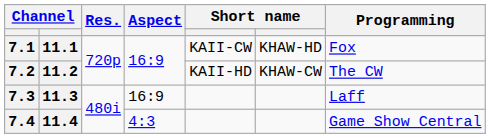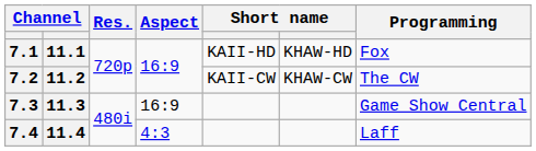 <table class="wikitable">
 <tr>
 <th scope = "col" colspan="2"><a href='#'>Channel</a></th>
 <th scope = "col" rowspan="2"><a href='#'>Res.</a></th>
 <th scope = "col" rowspan="2"><a href='#'>Aspect</a></th>
 <th scope = "col" colspan="2">Short name</th>
 <th scope = "col" rowspan="2">Programming</th>
 </tr>
 <tr>
 <th scope = "col"></th>
 <th></th>
 <th></th>
 <th></th>
 </tr>
 <tr>
 <th scope = "row">7.1</th>
 <th>11.1</th>
 <td rowspan=2><a href='#'>720p</a></td>
 <td rowspan=2><a href='#'>16:9</a></td>
-<td>KAII-CW</td>
+<td>KAII-HD</td>
 <td>KHAW-HD</td>
 <td><a href='#'>Fox</a></td>
 </tr>
 <tr>
 <th scope = "row">7.2</th>
 <th>11.2</th>
-<td>KAII-HD</td>
+<td>KAII-CW</td>
 <td>KHAW-CW</td>
 <td><a href='#'>The CW</a></td>
 </tr>
 <tr>
 <th scope = "row">7.3</th>
 <th>11.3</th>
 <td rowspan=2><a href='#'>480i</a></td>
 <td>16:9</td>
 <td></td>
 <td></td>
-<td><a href='#'>Laff</a></td>
+<td><a href='#'>Game Show Central</a></td>
 </tr>
 <tr>
 <th scope = "row">7.4</th>
 <th>11.4</th>
 <td><a href='#'>4:3</a></td>
 <td></td>
 <td></td>
-<td><a href='#'>Game Show Central</a></td>
+<td><a href='#'>Laff</a></td>
 </tr>
 </table>
